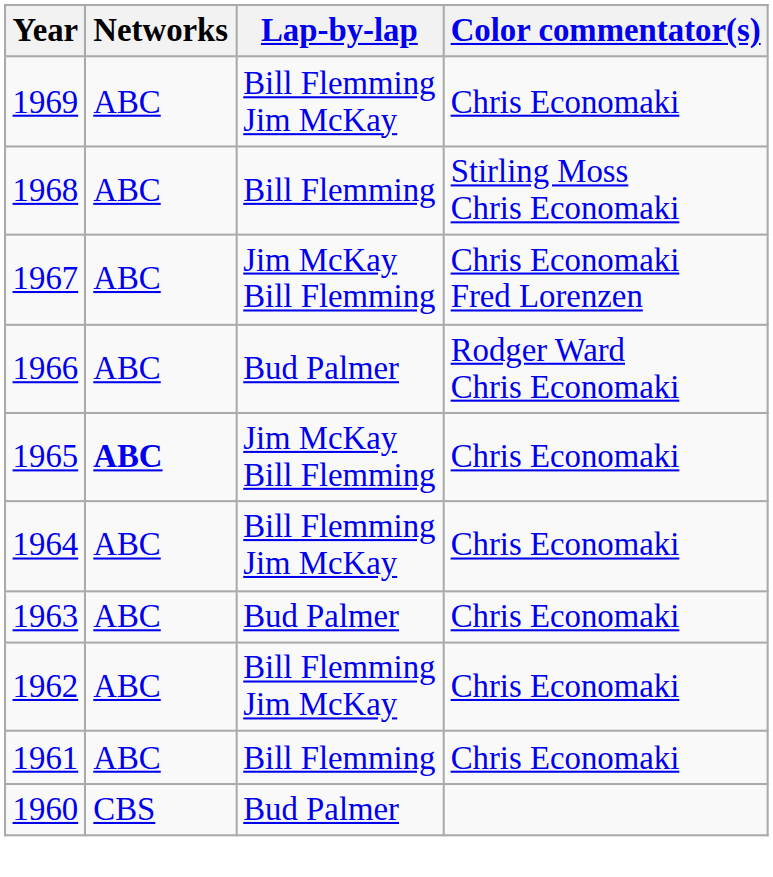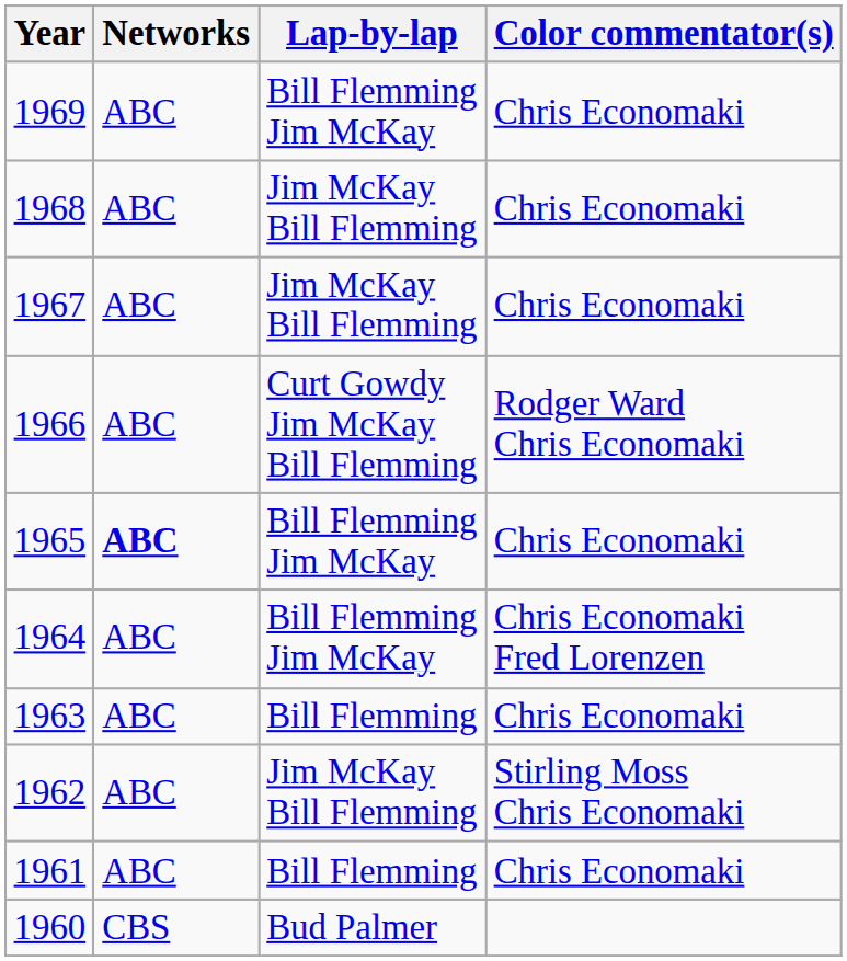 <table class=wikitable>
 <tr>
 <th>Year</th>
 <th>Networks</th>
 <th><a href='#'>Lap-by-lap</a></th>
 <th><a href='#'>Color commentator(s)</a></th>
 </tr>
 <tr>
 <td><a href='#'>1969</a></td>
 <td><a href='#'>ABC</a></td>
 <td><a href='#'>Bill Flemming</a><br><a href='#'>Jim McKay</a></td>
 <td><a href='#'>Chris Economaki</a></td>
 </tr>
 <tr>
 <td><a href='#'>1968</a></td>
 <td><a href='#'>ABC</a></td>
-<td><a href='#'>Bill Flemming</a></td>
-<td><a href='#'>Stirling Moss</a><br><a href='#'>Chris Economaki</a></td>
+<td><a href='#'>Jim McKay</a><br><a href='#'>Bill Flemming</a></td>
+<td><a href='#'>Chris Economaki</a></td>
 </tr>
 <tr>
 <td><a href='#'>1967</a></td>
 <td><a href='#'>ABC</a></td>
 <td><a href='#'>Jim McKay</a><br><a href='#'>Bill Flemming</a></td>
-<td><a href='#'>Chris Economaki</a><br><a href='#'>Fred Lorenzen</a></td>
+<td><a href='#'>Chris Economaki</a></td>
 </tr>
 <tr>
 <td><a href='#'>1966</a></td>
 <td><a href='#'>ABC</a></td>
-<td><a href='#'>Bud Palmer</a></td>
+<td><a href='#'>Curt Gowdy</a><br><a href='#'>Jim McKay</a><br><a href='#'>Bill Flemming</a></td>
 <td><a href='#'>Rodger Ward</a><br><a href='#'>Chris Economaki</a></td>
 </tr>
 <tr>
 <td><a href='#'>1965</a></td>
 <td><strong><a href='#'>ABC</a></strong></td>
-<td><a href='#'>Jim McKay</a><br><a href='#'>Bill Flemming</a></td>
+<td><a href='#'>Bill Flemming</a><br><a href='#'>Jim McKay</a></td>
 <td><a href='#'>Chris Economaki</a></td>
 </tr>
 <tr>
 <td><a href='#'>1964</a></td>
 <td><a href='#'>ABC</a></td>
 <td><a href='#'>Bill Flemming</a><br><a href='#'>Jim McKay</a></td>
-<td><a href='#'>Chris Economaki</a></td>
+<td><a href='#'>Chris Economaki</a><br><a href='#'>Fred Lorenzen</a></td>
 </tr>
 <tr>
 <td><a href='#'>1963</a></td>
 <td><a href='#'>ABC</a></td>
-<td><a href='#'>Bud Palmer</a></td>
+<td><a href='#'>Bill Flemming</a></td>
 <td><a href='#'>Chris Economaki</a></td>
 </tr>
 <tr>
 <td><a href='#'>1962</a></td>
 <td><a href='#'>ABC</a></td>
-<td><a href='#'>Bill Flemming</a><br><a href='#'>Jim McKay</a></td>
-<td><a href='#'>Chris Economaki</a></td>
+<td><a href='#'>Jim McKay</a><br><a href='#'>Bill Flemming</a></td>
+<td><a href='#'>Stirling Moss</a><br><a href='#'>Chris Economaki</a></td>
 </tr>
 <tr>
 <td><a href='#'>1961</a></td>
 <td><a href='#'>ABC</a></td>
 <td><a href='#'>Bill Flemming</a></td>
 <td><a href='#'>Chris Economaki</a></td>
 </tr>
 <tr>
 <td><a href='#'>1960</a></td>
 <td><a href='#'>CBS</a></td>
 <td><a href='#'>Bud Palmer</a></td>
 <td></td>
 </tr>
 </table>
